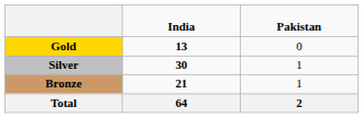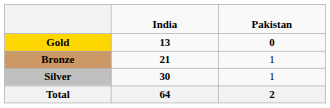 <table class="wikitable" style="text-align:center">
 <tr>
 <th style="width:150px;"></th>
 <td style="width:150px;" style="background-color:#0044AA"><span><br><strong>India</strong></span></td>
 <td style="width:150px;"style="background-color:green"><span><br><strong>Pakistan</strong></span></td>
 </tr>
 <tr>
 <td style="background:gold"><strong>Gold</strong></td>
 <td><strong>13</strong></td>
-<td>0</td>
+<td><strong>0</strong></td>
+</tr>
+<tr>
+<td style="background:#cc9966"><strong>Bronze</strong></td>
+<td><strong>21</strong></td>
+<td>1</td>
 </tr>
 <tr>
 <td style="background:silver"><strong>Silver</strong></td>
 <td><strong>30</strong></td>
-<td>1</td>
-</tr>
-<tr>
-<td style="background:#cc9966"><strong>Bronze</strong></td>
-<td><strong>21</strong></td>
 <td>1</td>
 </tr>
 <tr>
 <th>Total</th>
 <th><strong>64</strong></th>
 <th>2</th>
 </tr>
 </table>
